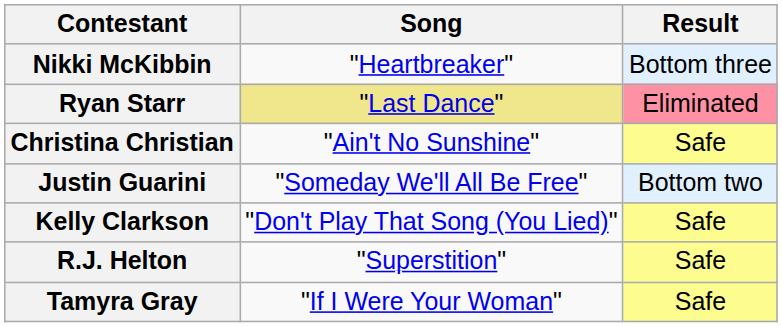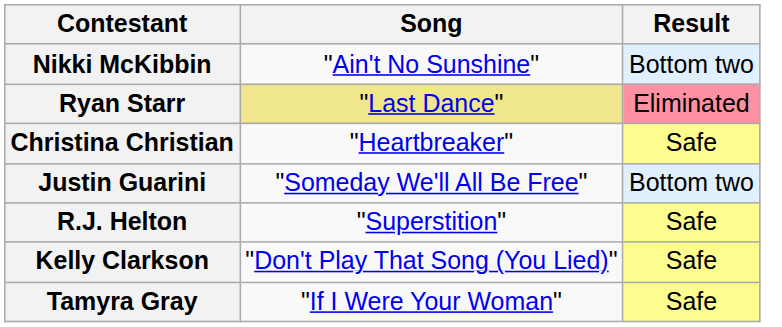 <table class="wikitable unsortable" style="text-align:center;">
 <tr>
 <th scope="col">Contestant</th>
 <th scope="col">Song</th>
 <th scope="col">Result</th>
 </tr>
 <tr>
 <th scope="row">Nikki McKibbin</th>
-<td>"<a href='#'>Heartbreaker</a>"</td>
-<td style="background:#E0F0FF;">Bottom three</td>
+<td>"<a href='#'>Ain't No Sunshine</a>"</td>
+<td style="background:#E0F0FF;">Bottom two</td>
 </tr>
 <tr>
 <th scope="row">Ryan Starr</th>
 <td style="background: khaki;">"<a href='#'>Last Dance</a>"</td>
 <td bgcolor="FF91A4">Eliminated</td>
 </tr>
 <tr>
 <th scope="row">Christina Christian</th>
-<td>"<a href='#'>Ain't No Sunshine</a>"</td>
+<td>"<a href='#'>Heartbreaker</a>"</td>
 <td style="background:#FDFC8F;">Safe</td>
 </tr>
 <tr>
 <th scope="row">Justin Guarini</th>
 <td>"<a href='#'>Someday We'll All Be Free</a>"</td>
 <td style="background:#E0F0FF;">Bottom two</td>
 </tr>
 <tr>
-<th scope="row">Kelly Clarkson</th>
-<td>"<a href='#'>Don't Play That Song (You Lied)</a>"</td>
+<th scope="row">R.J. Helton</th>
+<td>"<a href='#'>Superstition</a>"</td>
 <td style="background:#FDFC8F;">Safe</td>
 </tr>
 <tr>
-<th scope="row">R.J. Helton</th>
-<td>"<a href='#'>Superstition</a>"</td>
+<th scope="row">Kelly Clarkson</th>
+<td>"<a href='#'>Don't Play That Song (You Lied)</a>"</td>
 <td style="background:#FDFC8F;">Safe</td>
 </tr>
 <tr>
 <th scope="row">Tamyra Gray</th>
 <td>"<a href='#'>If I Were Your Woman</a>"</td>
 <td style="background:#FDFC8F;">Safe</td>
 </tr>
 </table>
